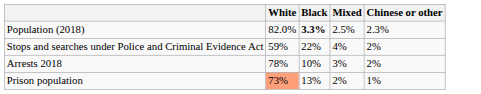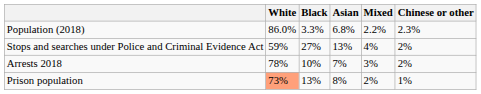 <table class="wikitable">
 <tr>
 <th></th>
 <th>White</th>
 <th>Black</th>
+<th>Asian</th>
 <th>Mixed</th>
 <th>Chinese or other</th>
 </tr>
 <tr>
 <td>Population (2018)</td>
-<td>82.0%</td>
-<td><strong>3.3%</strong></td>
-<td>2.5%</td>
+<td>86.0%</td>
+<td>3.3%</td>
+<td>6.8%</td>
+<td>2.2%</td>
 <td>2.3%</td>
 </tr>
 <tr>
 <td>Stops and searches under Police and Criminal Evidence Act</td>
 <td>59%</td>
-<td>22%</td>
+<td>27%</td>
+<td>13%</td>
 <td>4%</td>
 <td>2%</td>
 </tr>
 <tr>
 <td>Arrests 2018</td>
 <td>78%</td>
 <td>10%</td>
+<td>7%</td>
 <td>3%</td>
 <td>2%</td>
 </tr>
 <tr>
 <td>Prison population</td>
 <td style="background: lightsalmon;">73%</td>
 <td>13%</td>
+<td>8%</td>
 <td>2%</td>
 <td>1%</td>
 </tr>
 </table>
